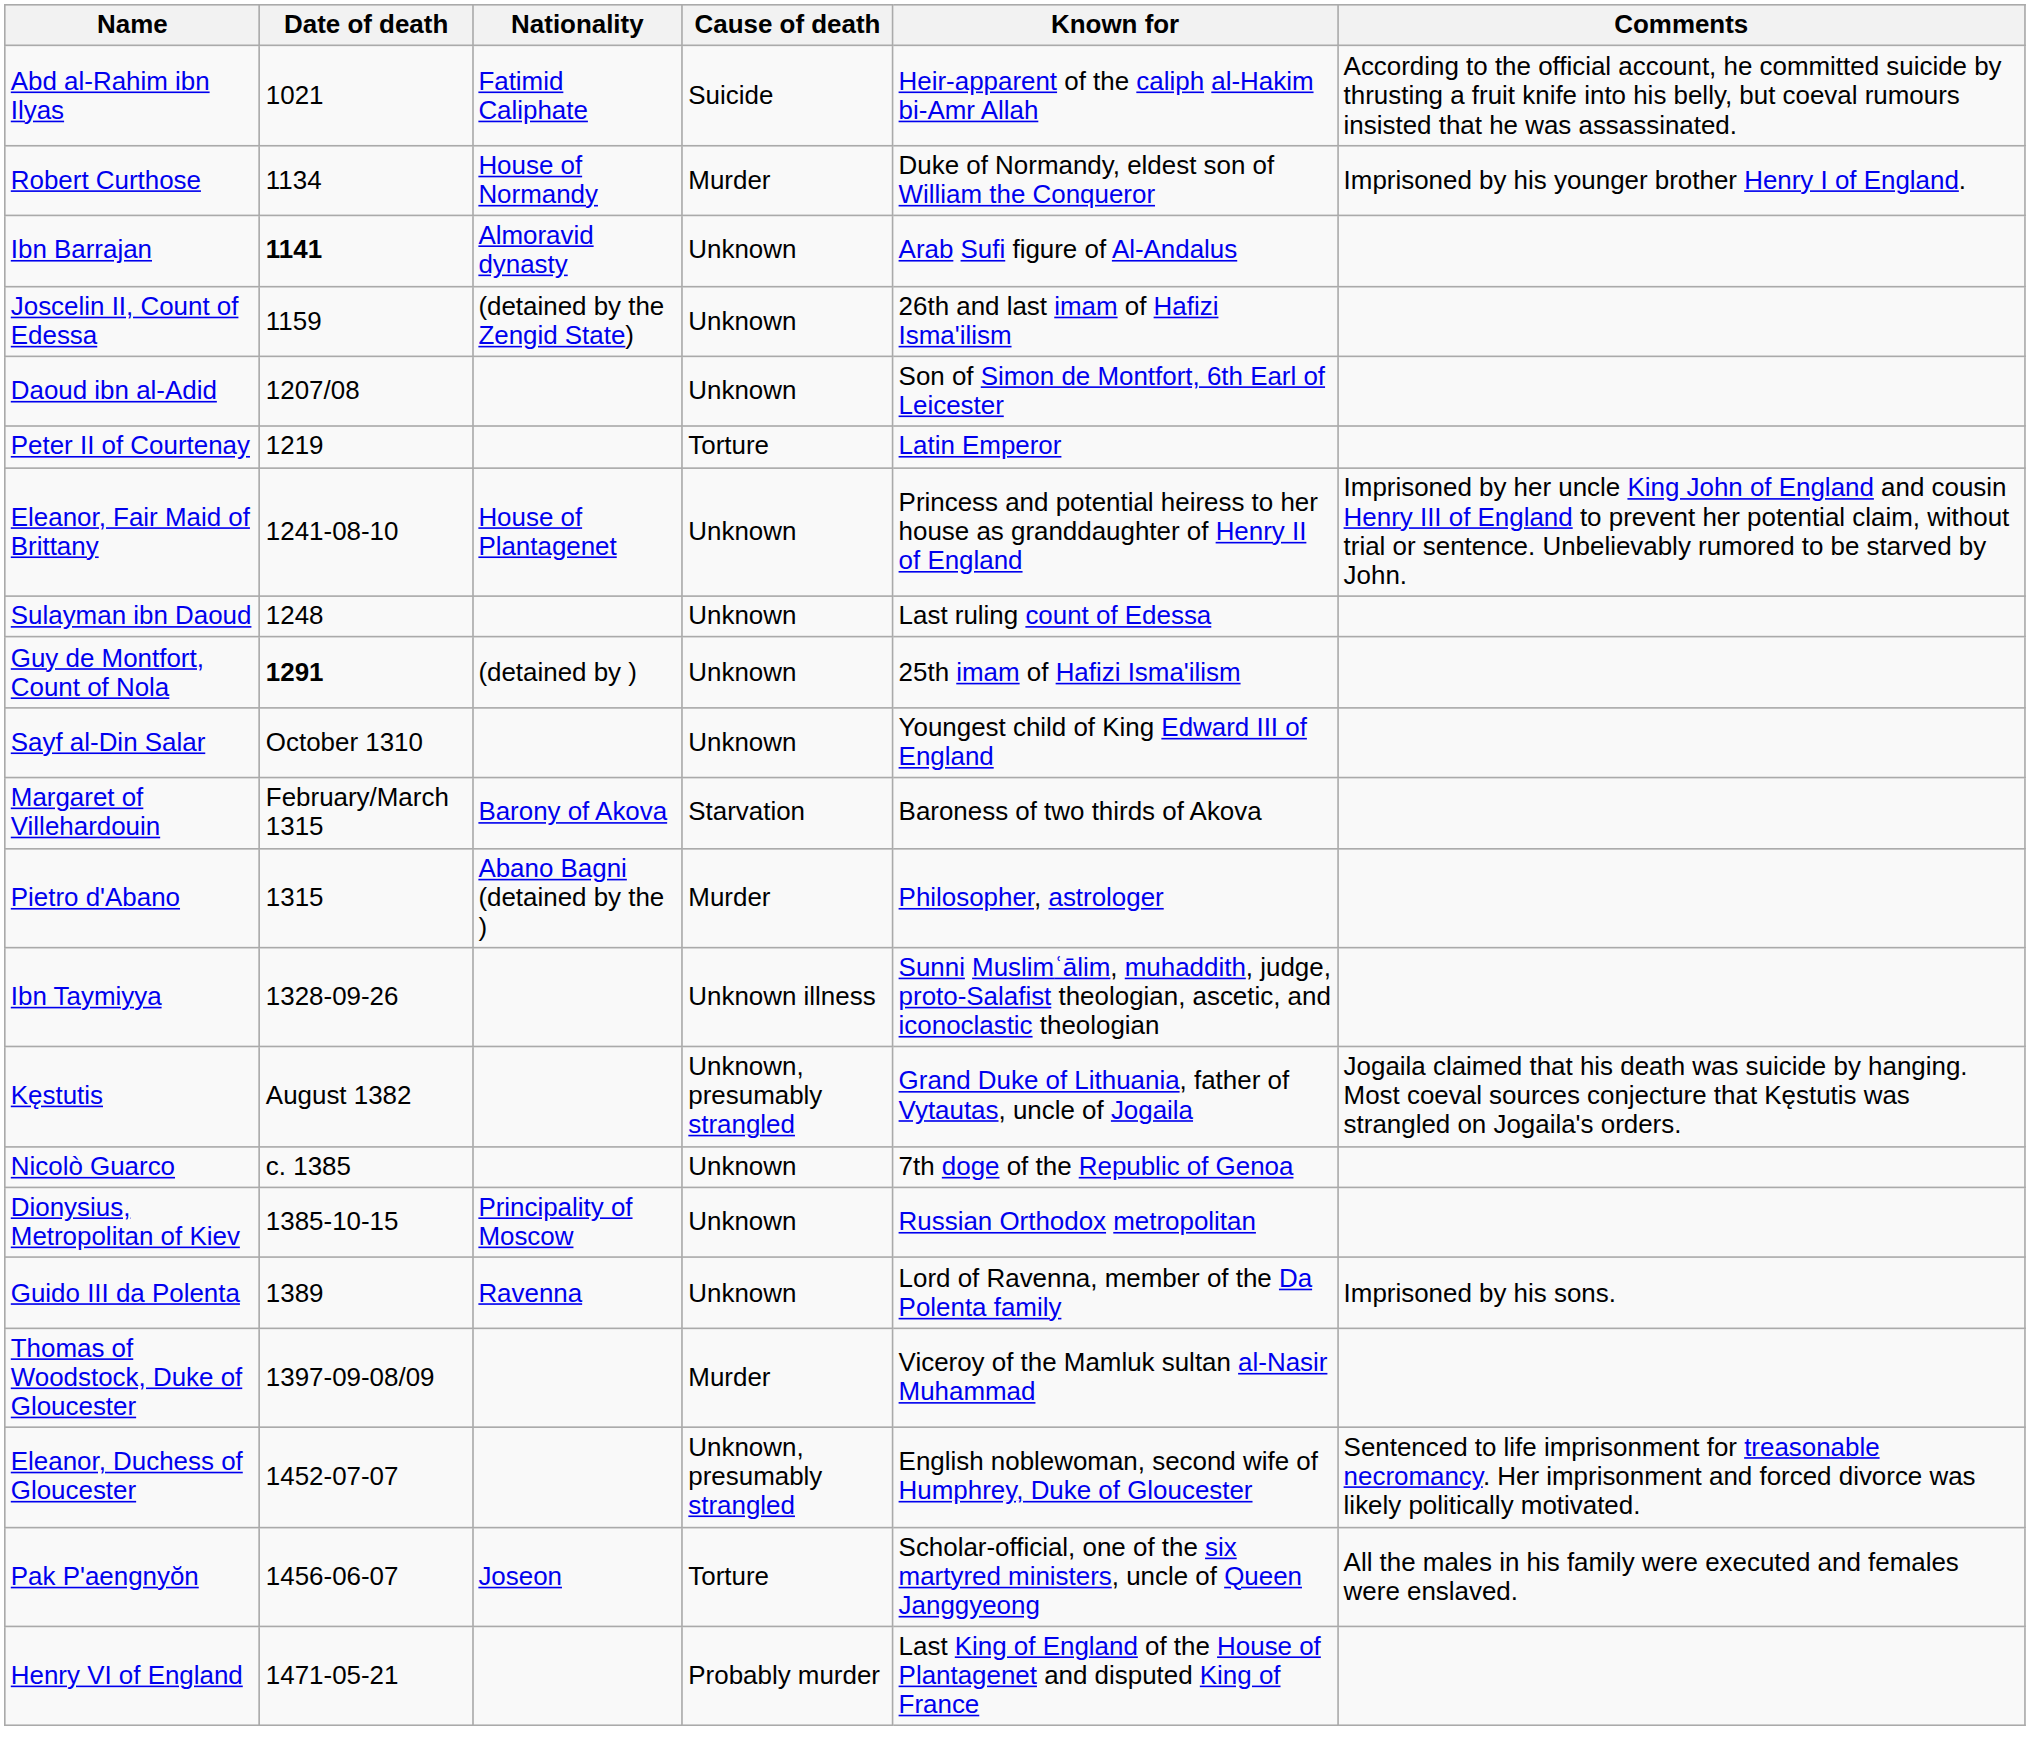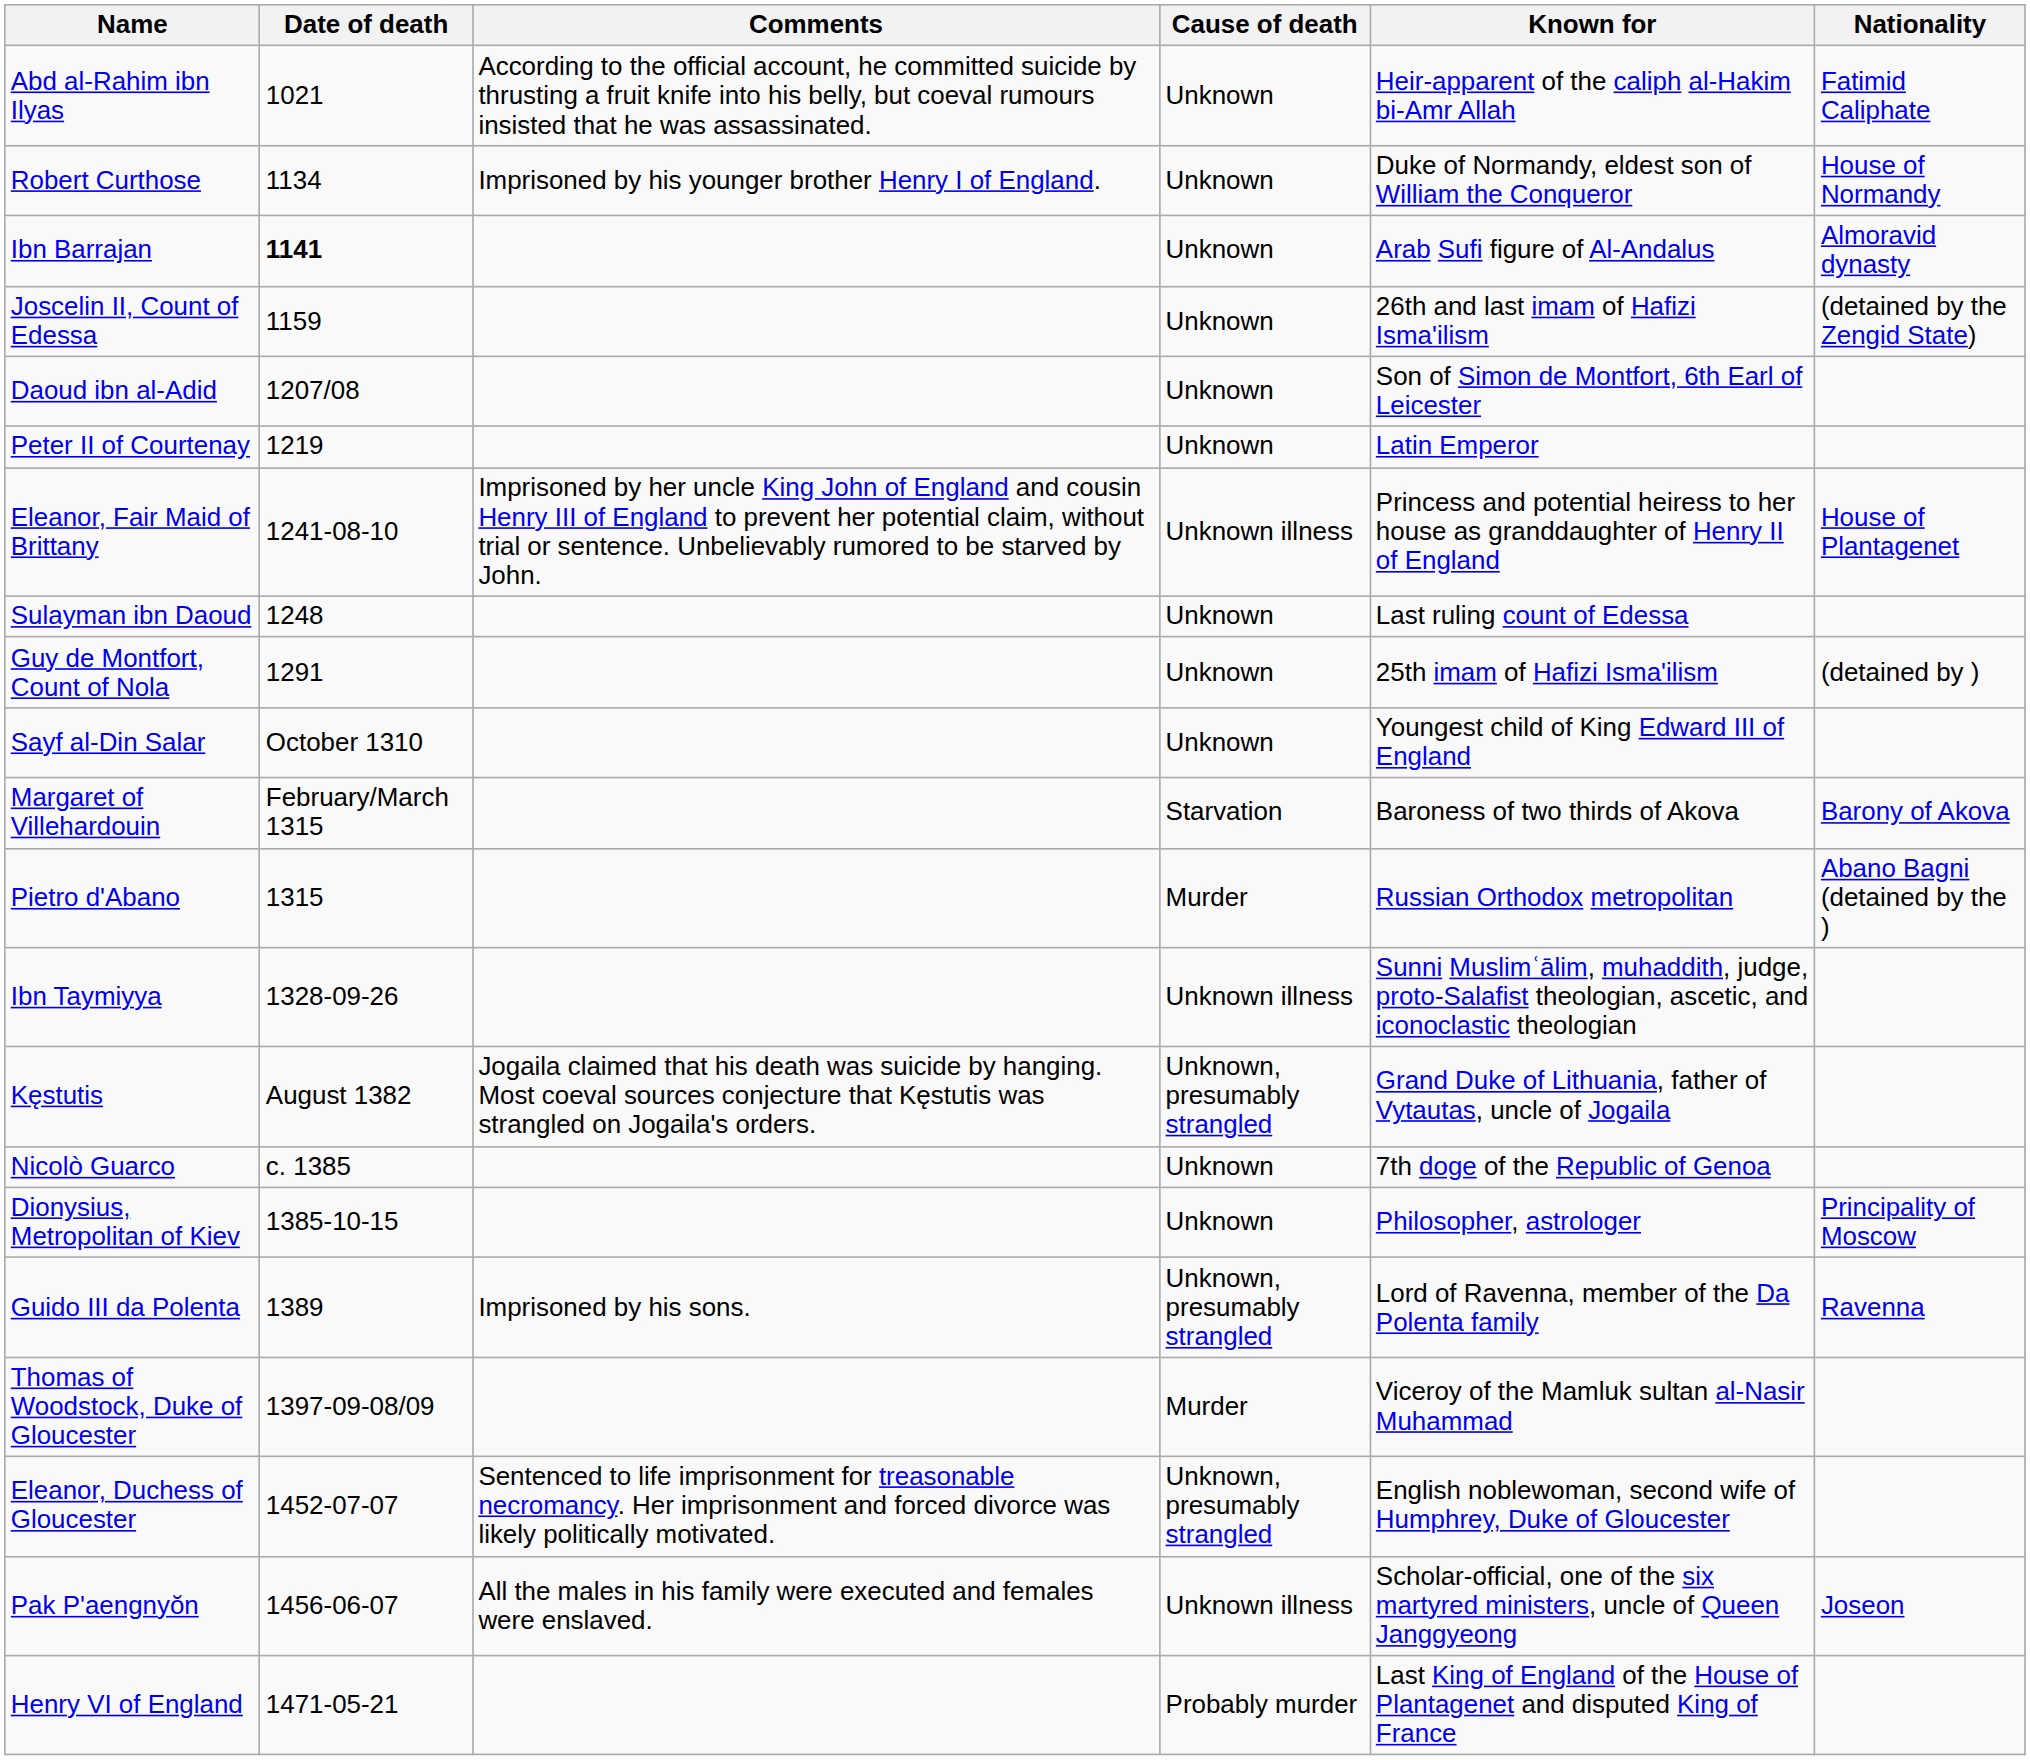 <table class="wikitable sortable">
 <tr>
 <th>Name</th>
 <th>Date of death</th>
-<th>Nationality</th>
+<th>Comments</th>
 <th>Cause of death</th>
 <th>Known for</th>
-<th>Comments</th>
+<th>Nationality</th>
 </tr>
 <tr>
 <td><a href='#'>Abd al-Rahim ibn Ilyas</a></td>
 <td>1021</td>
+<td>According to the official account, he committed suicide by thrusting a fruit knife into his belly, but coeval rumours insisted that he was assassinated.</td>
+<td>Unknown</td>
+<td><a href='#'>Heir-apparent</a> of the <a href='#'>caliph</a> <a href='#'>al-Hakim bi-Amr Allah</a></td>
 <td><a href='#'>Fatimid Caliphate</a></td>
-<td>Suicide</td>
-<td><a href='#'>Heir-apparent</a> of the <a href='#'>caliph</a> <a href='#'>al-Hakim bi-Amr Allah</a></td>
-<td>According to the official account, he committed suicide by thrusting a fruit knife into his belly, but coeval rumours insisted that he was assassinated.</td>
 </tr>
 <tr>
 <td><a href='#'>Robert Curthose</a></td>
 <td>1134</td>
+<td>Imprisoned by his younger brother <a href='#'>Henry I of England</a>.</td>
+<td>Unknown</td>
+<td>Duke of Normandy, eldest son of <a href='#'>William the Conqueror</a></td>
 <td><a href='#'>House of Normandy</a></td>
-<td>Murder</td>
-<td>Duke of Normandy, eldest son of <a href='#'>William the Conqueror</a></td>
-<td>Imprisoned by his younger brother <a href='#'>Henry I of England</a>.</td>
 </tr>
 <tr>
 <td><a href='#'>Ibn Barrajan</a></td>
 <td><strong>1141</strong></td>
-<td><a href='#'>Almoravid dynasty</a></td>
+<td></td>
 <td>Unknown</td>
 <td><a href='#'>Arab</a> <a href='#'>Sufi</a> figure of <a href='#'>Al-Andalus</a></td>
-<td></td>
+<td><a href='#'>Almoravid dynasty</a></td>
 </tr>
 <tr>
 <td><a href='#'>Joscelin II, Count of Edessa</a></td>
 <td>1159</td>
-<td> (detained by the <a href='#'>Zengid State</a>)</td>
+<td></td>
 <td>Unknown</td>
 <td>26th and last <a href='#'>imam</a> of <a href='#'>Hafizi Isma'ilism</a></td>
-<td></td>
+<td> (detained by the <a href='#'>Zengid State</a>)</td>
 </tr>
 <tr>
 <td><a href='#'>Daoud ibn al-Adid</a></td>
 <td>1207/08</td>
 <td></td>
 <td>Unknown</td>
 <td>Son of <a href='#'>Simon de Montfort, 6th Earl of Leicester</a></td>
 <td></td>
 </tr>
 <tr>
 <td><a href='#'>Peter II of Courtenay</a></td>
 <td>1219</td>
 <td></td>
-<td>Torture</td>
+<td>Unknown</td>
 <td><a href='#'>Latin Emperor</a></td>
 <td></td>
 </tr>
 <tr>
 <td><a href='#'>Eleanor, Fair Maid of Brittany</a></td>
 <td>1241-08-10</td>
+<td>Imprisoned by her uncle <a href='#'>King John of England</a> and cousin <a href='#'>Henry III of England</a> to prevent her potential claim, without trial or sentence. Unbelievably rumored to be starved by John.</td>
+<td>Unknown illness</td>
+<td>Princess and potential heiress to her house as granddaughter of <a href='#'>Henry II of England</a></td>
 <td><a href='#'>House of Plantagenet</a></td>
-<td>Unknown</td>
-<td>Princess and potential heiress to her house as granddaughter of <a href='#'>Henry II of England</a></td>
-<td>Imprisoned by her uncle <a href='#'>King John of England</a> and cousin <a href='#'>Henry III of England</a> to prevent her potential claim, without trial or sentence. Unbelievably rumored to be starved by John.</td>
 </tr>
 <tr>
 <td><a href='#'>Sulayman ibn Daoud</a></td>
 <td>1248</td>
 <td></td>
 <td>Unknown</td>
 <td>Last ruling <a href='#'>count of Edessa</a></td>
 <td></td>
 </tr>
 <tr>
 <td><a href='#'>Guy de Montfort, Count of Nola</a></td>
-<td><strong>1291</strong></td>
-<td> (detained by )</td>
+<td>1291</td>
+<td></td>
 <td>Unknown</td>
 <td>25th <a href='#'>imam</a> of <a href='#'>Hafizi Isma'ilism</a></td>
-<td></td>
+<td> (detained by )</td>
 </tr>
 <tr>
 <td><a href='#'>Sayf al-Din Salar</a></td>
 <td>October 1310</td>
 <td></td>
 <td>Unknown</td>
 <td>Youngest child of King <a href='#'>Edward III of England</a></td>
 <td></td>
 </tr>
 <tr>
 <td><a href='#'>Margaret of Villehardouin</a></td>
 <td>February/March 1315</td>
-<td><a href='#'>Barony of Akova</a></td>
+<td></td>
 <td>Starvation</td>
 <td>Baroness of two thirds of Akova</td>
-<td></td>
+<td><a href='#'>Barony of Akova</a></td>
 </tr>
 <tr>
 <td><a href='#'>Pietro d'Abano</a></td>
 <td>1315</td>
+<td></td>
+<td>Murder</td>
+<td><a href='#'>Russian Orthodox</a> <a href='#'>metropolitan</a></td>
 <td><a href='#'>Abano Bagni</a> (detained by the )</td>
-<td>Murder</td>
-<td><a href='#'>Philosopher</a>, <a href='#'>astrologer</a></td>
-<td></td>
 </tr>
 <tr>
 <td><a href='#'>Ibn Taymiyya</a></td>
 <td>1328-09-26</td>
 <td></td>
 <td>Unknown illness</td>
 <td><a href='#'>Sunni</a> <a href='#'>Muslim</a><a href='#'>ʿālim</a>, <a href='#'>muhaddith</a>, judge, <a href='#'>proto-Salafist</a> theologian, ascetic, and <a href='#'>iconoclastic</a> theologian</td>
 <td></td>
 </tr>
 <tr>
 <td><a href='#'>Kęstutis</a></td>
 <td>August 1382</td>
-<td></td>
+<td>Jogaila claimed that his death was suicide by hanging. Most coeval sources conjecture that Kęstutis was strangled on Jogaila's orders.</td>
 <td>Unknown, presumably <a href='#'>strangled</a></td>
 <td><a href='#'>Grand Duke of Lithuania</a>, father of <a href='#'>Vytautas</a>, uncle of <a href='#'>Jogaila</a></td>
-<td>Jogaila claimed that his death was suicide by hanging. Most coeval sources conjecture that Kęstutis was strangled on Jogaila's orders.</td>
+<td></td>
 </tr>
 <tr>
 <td><a href='#'>Nicolò Guarco</a></td>
 <td>c. 1385</td>
 <td></td>
 <td>Unknown</td>
 <td>7th <a href='#'>doge</a> of the <a href='#'>Republic of Genoa</a></td>
 <td></td>
 </tr>
 <tr>
 <td><a href='#'>Dionysius, Metropolitan of Kiev</a></td>
 <td>1385-10-15</td>
+<td></td>
+<td>Unknown</td>
+<td><a href='#'>Philosopher</a>, <a href='#'>astrologer</a></td>
 <td><a href='#'>Principality of Moscow</a></td>
-<td>Unknown</td>
-<td><a href='#'>Russian Orthodox</a> <a href='#'>metropolitan</a></td>
-<td></td>
 </tr>
 <tr>
 <td><a href='#'>Guido III da Polenta</a></td>
 <td>1389</td>
+<td>Imprisoned by his sons.</td>
+<td>Unknown, presumably <a href='#'>strangled</a></td>
+<td>Lord of Ravenna, member of the <a href='#'>Da Polenta family</a></td>
 <td><a href='#'>Ravenna</a></td>
-<td>Unknown</td>
-<td>Lord of Ravenna, member of the <a href='#'>Da Polenta family</a></td>
-<td>Imprisoned by his sons.</td>
 </tr>
 <tr>
 <td><a href='#'>Thomas of Woodstock, Duke of Gloucester</a></td>
 <td>1397-09-08/09</td>
 <td></td>
 <td>Murder</td>
 <td>Viceroy of the Mamluk sultan <a href='#'>al-Nasir Muhammad</a></td>
 <td></td>
 </tr>
 <tr>
 <td><a href='#'>Eleanor, Duchess of Gloucester</a></td>
 <td>1452-07-07</td>
-<td></td>
+<td>Sentenced to life imprisonment for <a href='#'>treasonable</a> <a href='#'>necromancy</a>. Her imprisonment and forced divorce was likely politically motivated.</td>
 <td>Unknown, presumably <a href='#'>strangled</a></td>
 <td>English noblewoman, second wife of <a href='#'>Humphrey, Duke of Gloucester</a></td>
-<td>Sentenced to life imprisonment for <a href='#'>treasonable</a> <a href='#'>necromancy</a>. Her imprisonment and forced divorce was likely politically motivated.</td>
+<td></td>
 </tr>
 <tr>
 <td><a href='#'>Pak P'aengnyŏn</a></td>
 <td>1456-06-07</td>
+<td>All the males in his family were executed and females were enslaved.</td>
+<td>Unknown illness</td>
+<td>Scholar-official, one of the <a href='#'>six martyred ministers</a>, uncle of <a href='#'>Queen Janggyeong</a></td>
 <td><a href='#'>Joseon</a></td>
-<td>Torture</td>
-<td>Scholar-official, one of the <a href='#'>six martyred ministers</a>, uncle of <a href='#'>Queen Janggyeong</a></td>
-<td>All the males in his family were executed and females were enslaved.</td>
 </tr>
 <tr>
 <td><a href='#'>Henry VI of England</a></td>
 <td>1471-05-21</td>
 <td></td>
 <td>Probably murder</td>
 <td>Last <a href='#'>King of England</a> of the <a href='#'>House of Plantagenet</a> and disputed <a href='#'>King of France</a></td>
 <td></td>
 </tr>
 </table>
